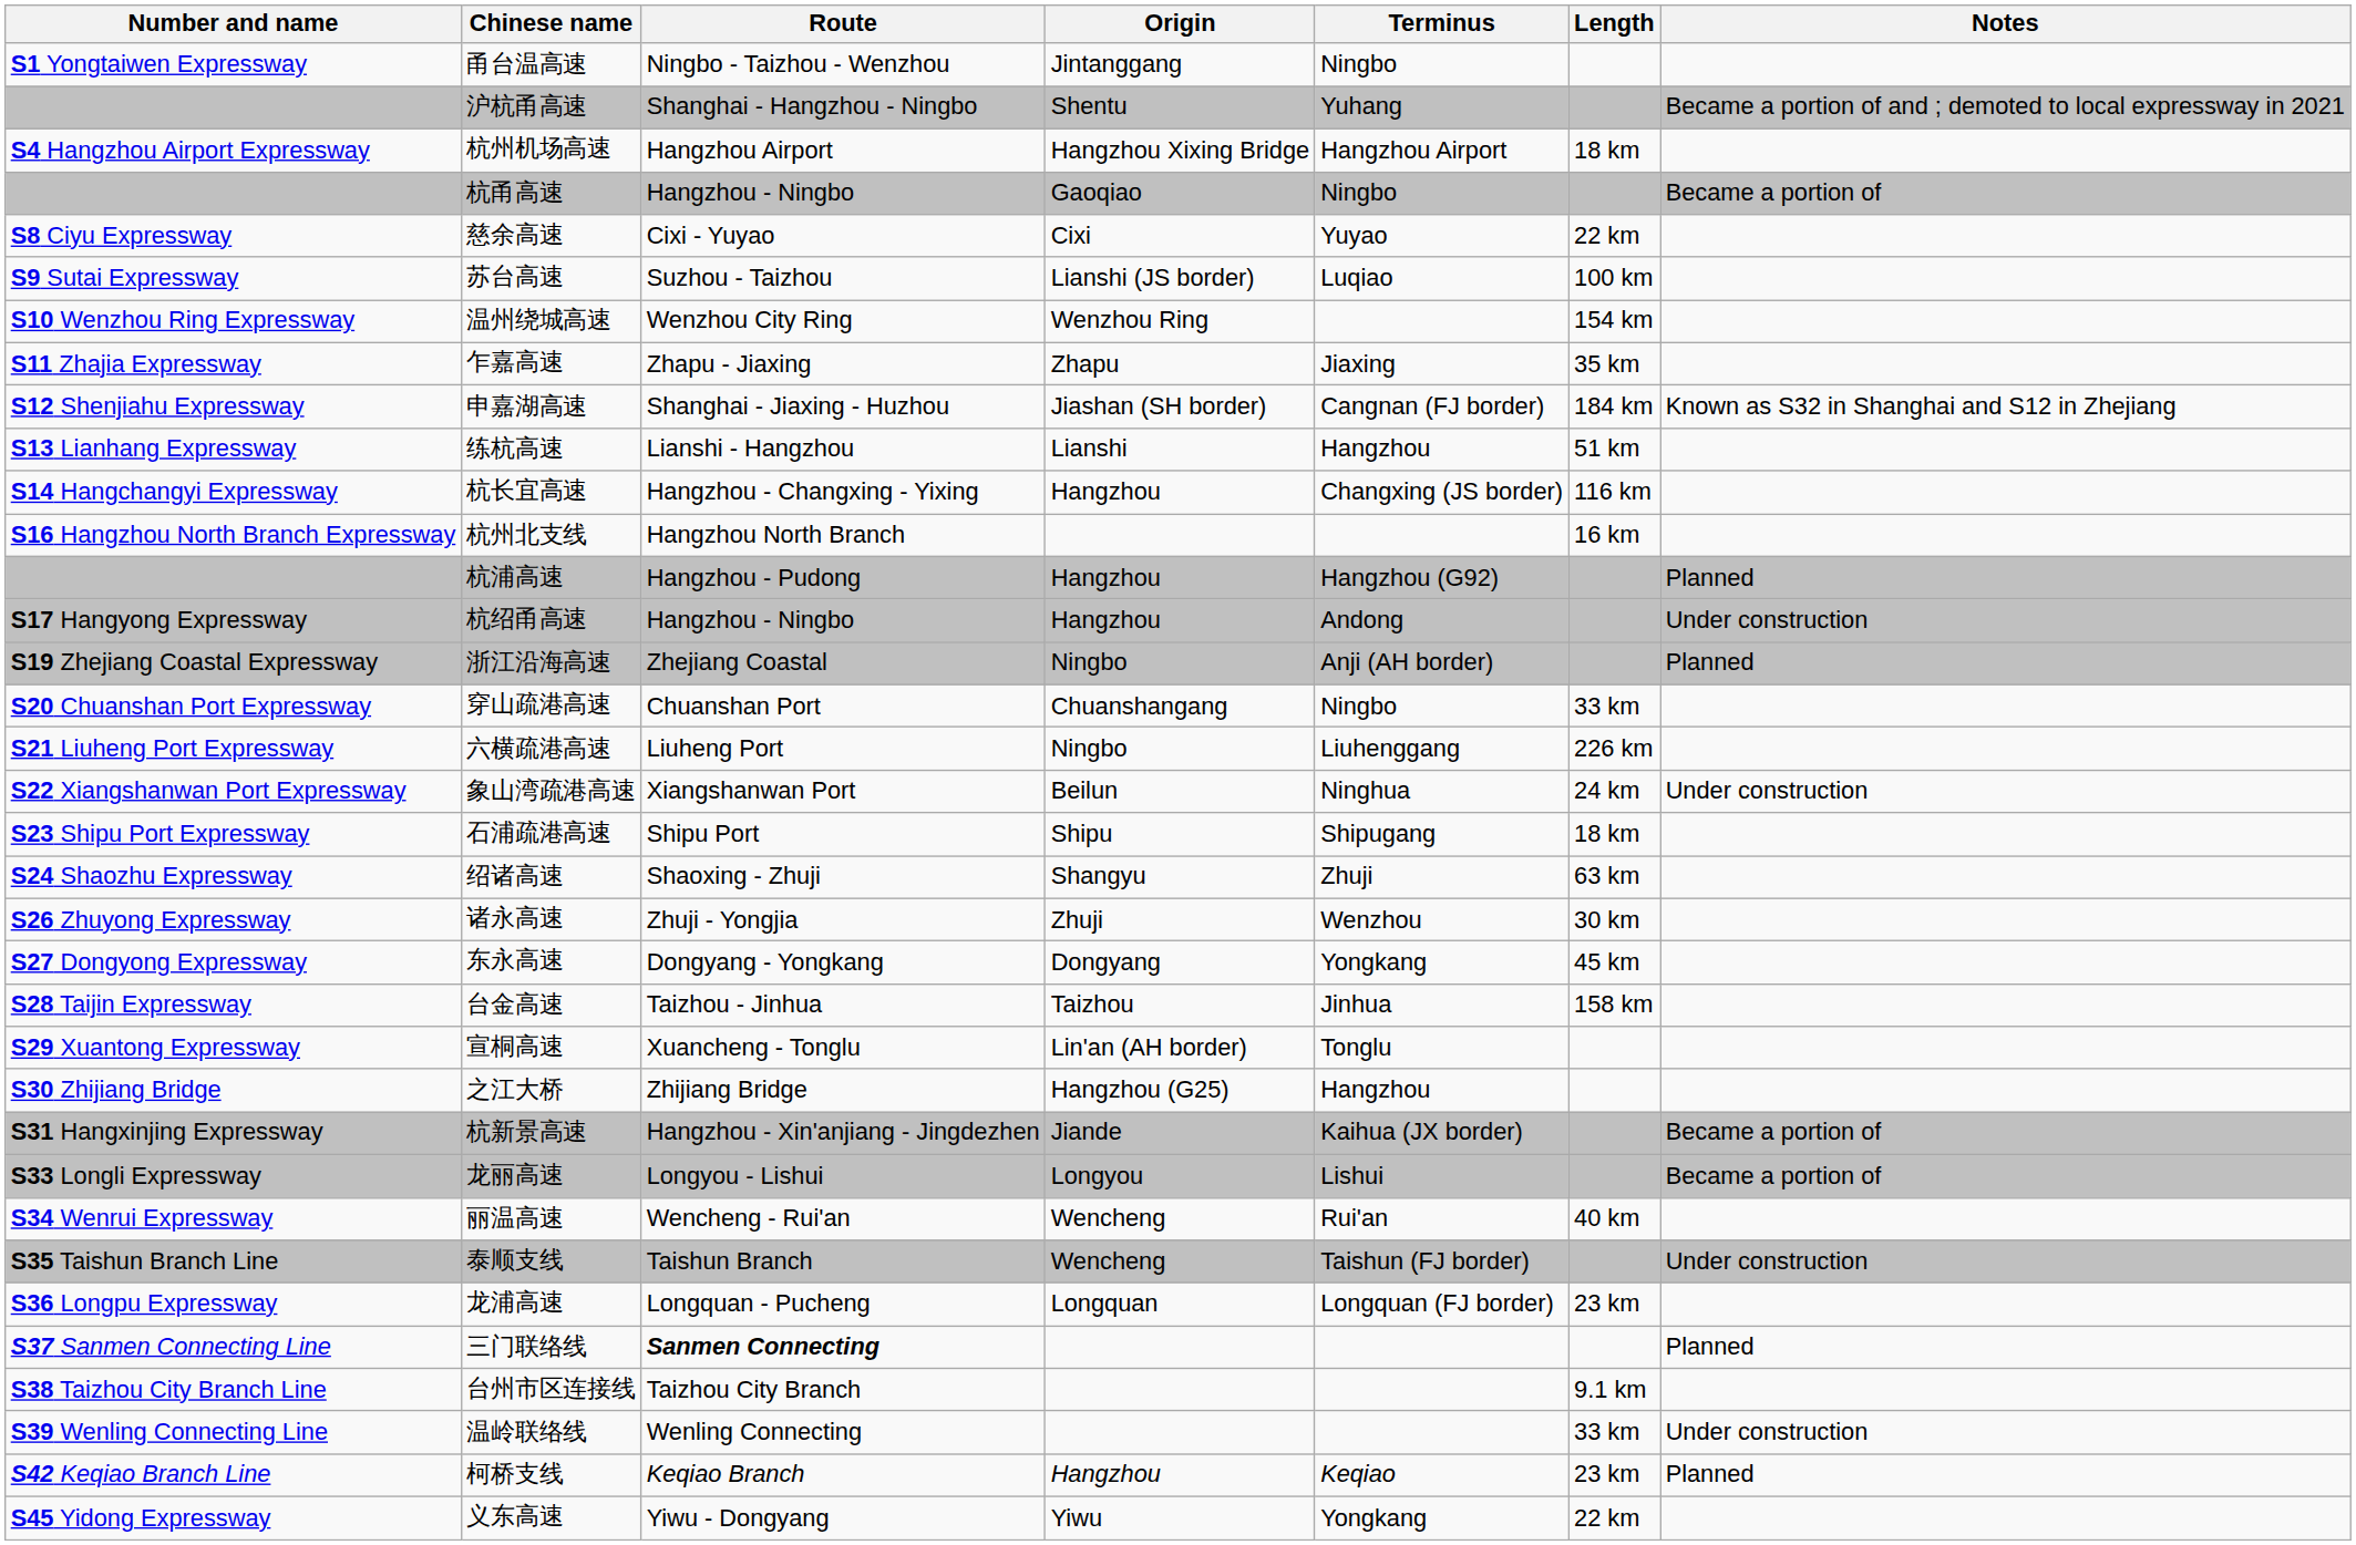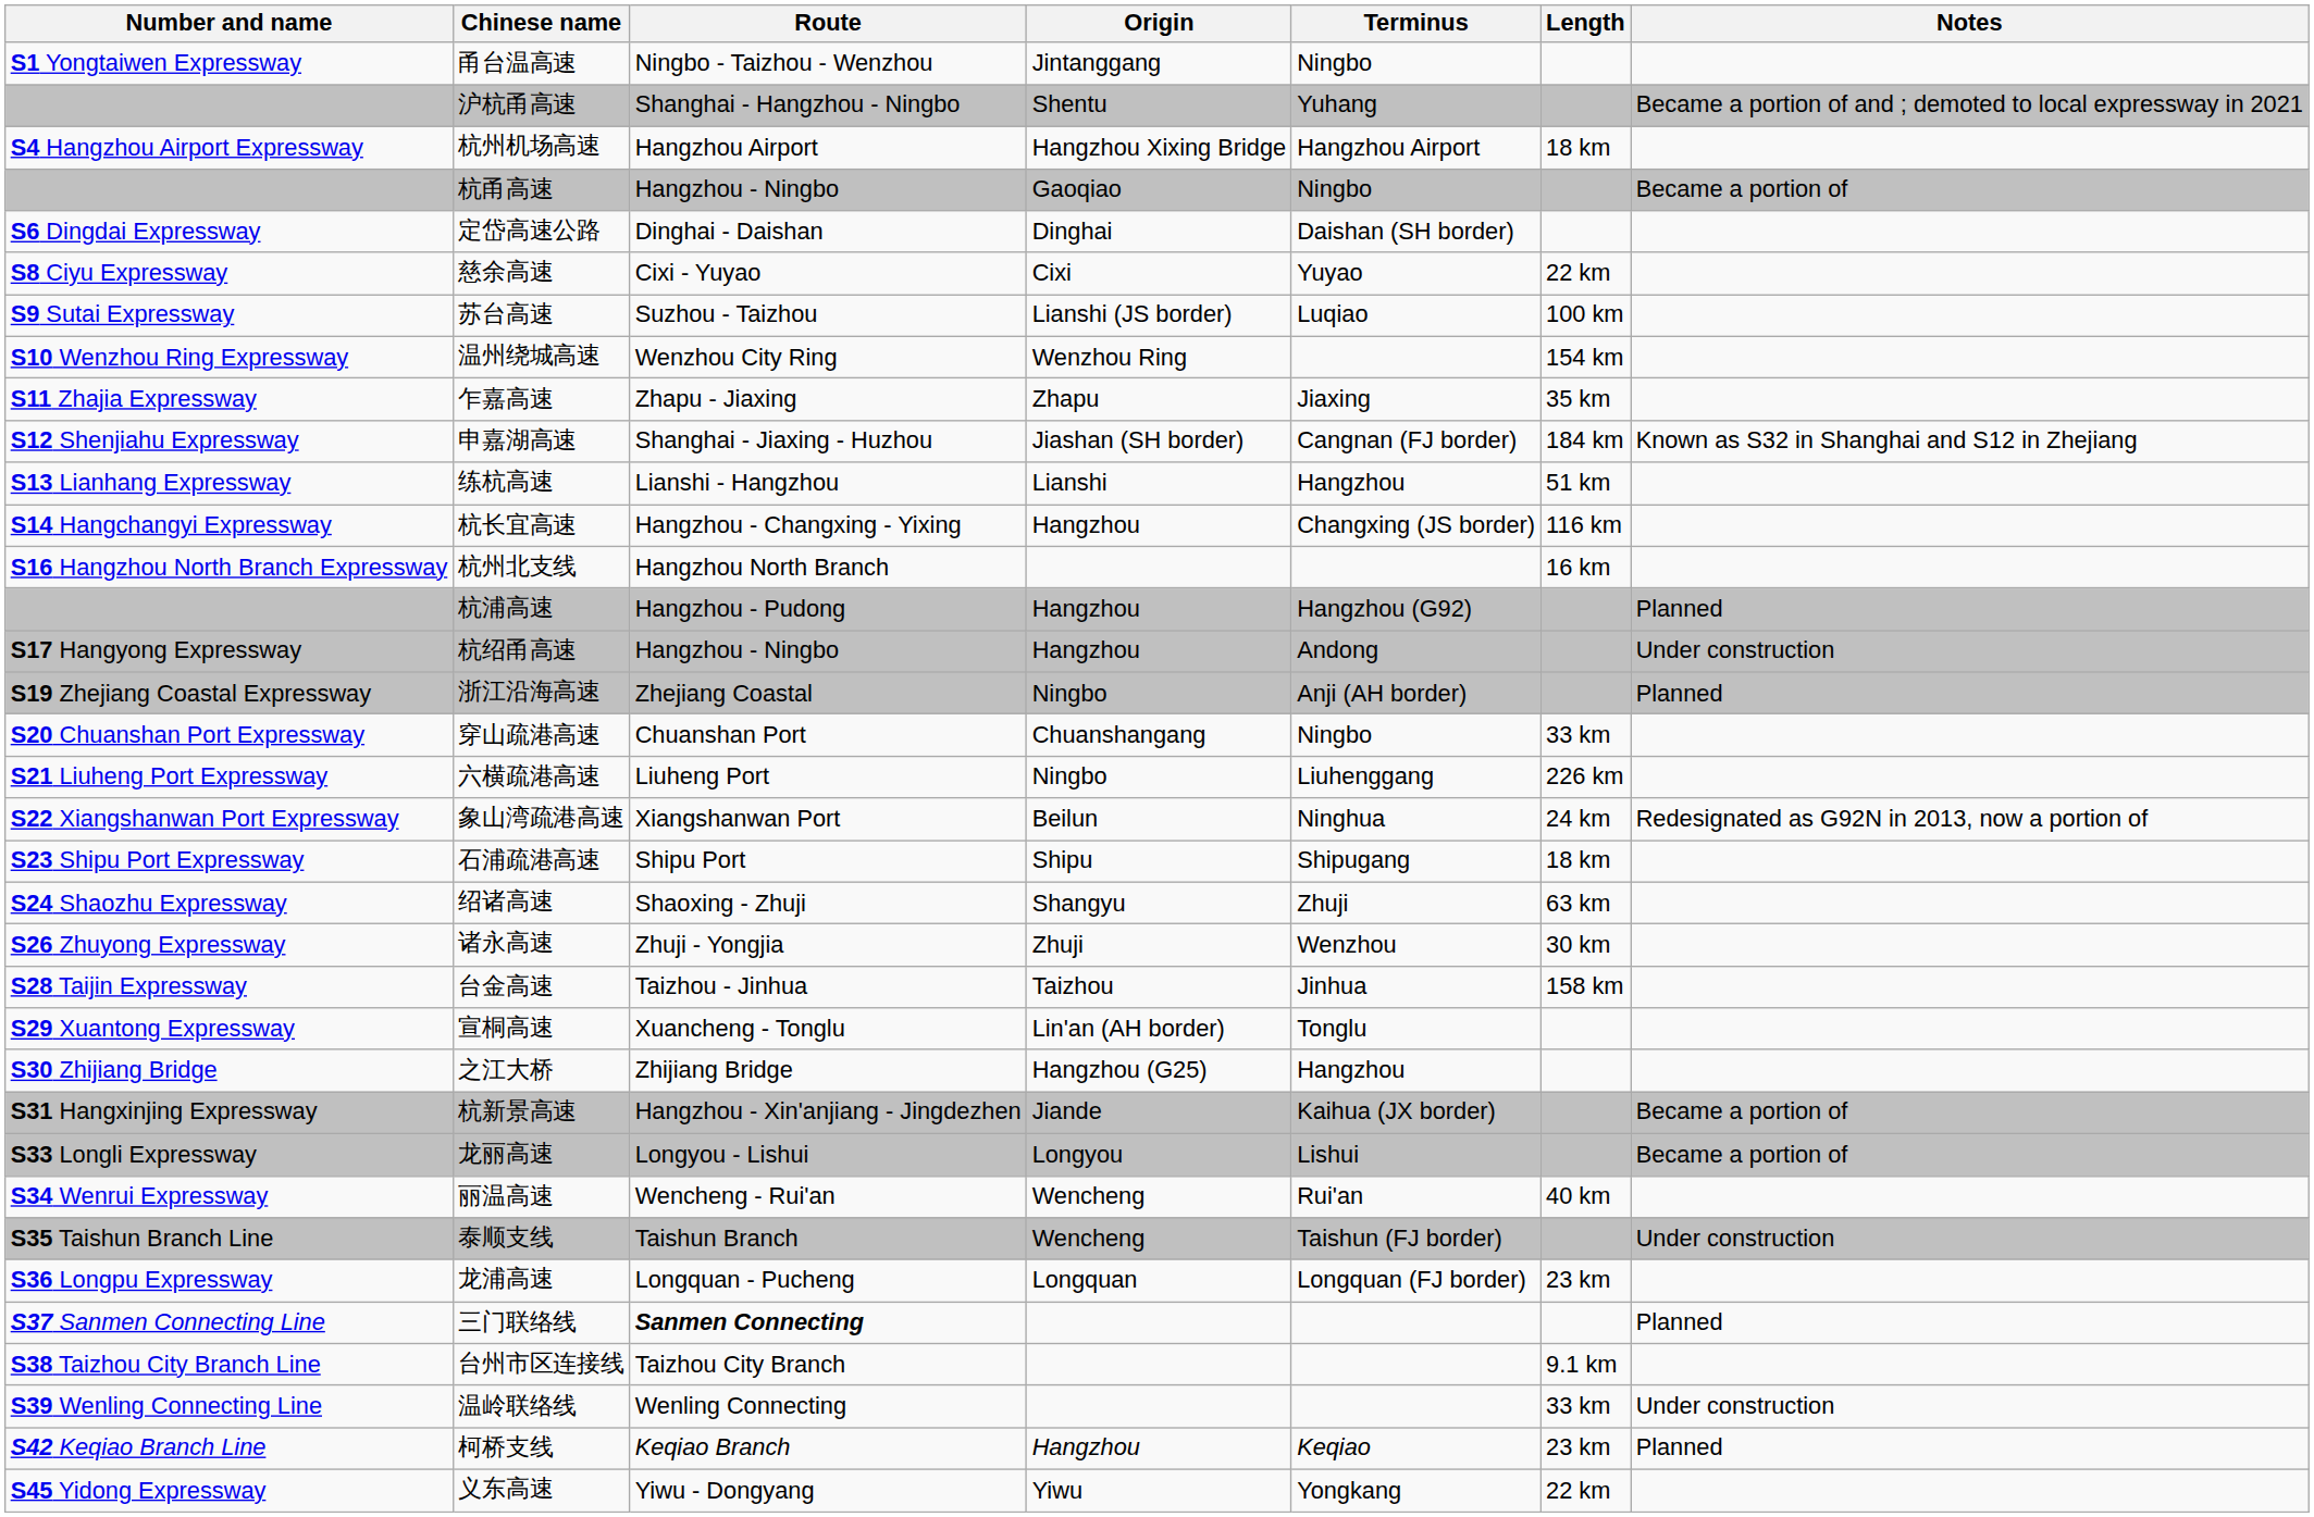 <table class="wikitable collapsible">
 <tr>
 <th>Number and name</th>
 <th>Chinese name</th>
 <th>Route</th>
 <th>Origin</th>
 <th>Terminus</th>
 <th>Length</th>
 <th>Notes</th>
 </tr>
 <tr>
 <td> <a href='#'><strong>S1</strong> Yongtaiwen Expressway</a></td>
 <td>甬台温高速</td>
 <td>Ningbo - Taizhou - Wenzhou</td>
 <td>Jintanggang</td>
 <td>Ningbo</td>
 <td></td>
 <td></td>
 </tr>
 <tr style="background:Silver; color:black;">
 <td> </td>
 <td>沪杭甬高速</td>
 <td>Shanghai - Hangzhou - Ningbo</td>
 <td>Shentu</td>
 <td>Yuhang</td>
 <td></td>
 <td>Became a portion of  and ; demoted to local expressway in 2021</td>
 </tr>
 <tr>
 <td> <a href='#'><strong>S4</strong> Hangzhou Airport Expressway</a></td>
 <td>杭州机场高速</td>
 <td>Hangzhou Airport</td>
 <td>Hangzhou Xixing Bridge</td>
 <td>Hangzhou Airport</td>
 <td>18 km</td>
 <td></td>
 </tr>
 <tr style="background:Silver; color:black;">
 <td> </td>
 <td>杭甬高速</td>
 <td>Hangzhou - Ningbo</td>
 <td>Gaoqiao</td>
 <td>Ningbo</td>
 <td></td>
 <td>Became a portion of </td>
+</tr>
+<tr>
+<td> <a href='#'><strong>S6</strong> Dingdai Expressway</a></td>
+<td>定岱高速公路</td>
+<td>Dinghai - Daishan</td>
+<td>Dinghai</td>
+<td>Daishan (SH border)</td>
+<td></td>
+<td></td>
 </tr>
 <tr>
 <td> <a href='#'><strong>S8</strong> Ciyu Expressway</a></td>
 <td>慈余高速</td>
 <td>Cixi - Yuyao</td>
 <td>Cixi</td>
 <td>Yuyao</td>
 <td>22 km</td>
 <td></td>
 </tr>
 <tr>
 <td> <a href='#'><strong>S9</strong> Sutai Expressway</a></td>
 <td>苏台高速</td>
 <td>Suzhou - Taizhou</td>
 <td>Lianshi (JS border)</td>
 <td>Luqiao</td>
 <td>100 km</td>
 <td></td>
 </tr>
 <tr>
 <td> <a href='#'><strong>S10</strong> Wenzhou Ring Expressway</a></td>
 <td>温州绕城高速</td>
 <td>Wenzhou City Ring</td>
 <td>Wenzhou Ring</td>
 <td></td>
 <td>154 km</td>
 <td></td>
 </tr>
 <tr>
 <td> <a href='#'><strong>S11</strong> Zhajia Expressway</a></td>
 <td>乍嘉高速</td>
 <td>Zhapu - Jiaxing</td>
 <td>Zhapu</td>
 <td>Jiaxing</td>
 <td>35 km</td>
 <td></td>
 </tr>
 <tr>
 <td> <a href='#'><strong>S12</strong> Shenjiahu Expressway</a></td>
 <td>申嘉湖高速</td>
 <td>Shanghai - Jiaxing - Huzhou</td>
 <td>Jiashan (SH border)</td>
 <td>Cangnan (FJ border)</td>
 <td>184 km</td>
 <td>Known as S32 in Shanghai and S12 in Zhejiang</td>
 </tr>
 <tr>
 <td> <a href='#'><strong>S13</strong> Lianhang Expressway</a></td>
 <td>练杭高速</td>
 <td>Lianshi - Hangzhou</td>
 <td>Lianshi</td>
 <td>Hangzhou</td>
 <td>51 km</td>
 <td></td>
 </tr>
 <tr>
 <td> <a href='#'><strong>S14</strong> Hangchangyi Expressway</a></td>
 <td>杭长宜高速</td>
 <td>Hangzhou - Changxing - Yixing</td>
 <td>Hangzhou</td>
 <td>Changxing (JS border)</td>
 <td>116 km</td>
 <td></td>
 </tr>
 <tr>
 <td> <a href='#'><strong>S16</strong> Hangzhou North Branch Expressway</a></td>
 <td>杭州北支线</td>
 <td>Hangzhou North Branch</td>
 <td></td>
 <td></td>
 <td>16 km</td>
 <td></td>
 </tr>
 <tr style="background:Silver; color:black;">
 <td> </td>
 <td>杭浦高速</td>
 <td>Hangzhou - Pudong</td>
 <td>Hangzhou</td>
 <td>Hangzhou (G92)</td>
 <td></td>
 <td>Planned</td>
 </tr>
 <tr style="background:Silver; color:black;">
 <td> <strong>S17</strong> Hangyong Expressway</td>
 <td>杭绍甬高速</td>
 <td>Hangzhou - Ningbo</td>
 <td>Hangzhou</td>
 <td>Andong</td>
 <td></td>
 <td>Under construction</td>
 </tr>
 <tr style="background:Silver; color:black;">
 <td> <strong>S19</strong> Zhejiang Coastal Expressway</td>
 <td>浙江沿海高速</td>
 <td>Zhejiang Coastal</td>
 <td>Ningbo</td>
 <td>Anji (AH border)</td>
 <td></td>
 <td>Planned</td>
 </tr>
 <tr>
 <td> <a href='#'><strong>S20</strong> Chuanshan Port Expressway</a></td>
 <td>穿山疏港高速</td>
 <td>Chuanshan Port</td>
 <td>Chuanshangang</td>
 <td>Ningbo</td>
 <td>33 km</td>
 <td></td>
 </tr>
 <tr>
 <td> <a href='#'><strong>S21</strong> Liuheng Port Expressway</a></td>
 <td>六横疏港高速</td>
 <td>Liuheng Port</td>
 <td>Ningbo</td>
 <td>Liuhenggang</td>
 <td>226 km</td>
 <td></td>
 </tr>
 <tr>
 <td> <a href='#'><strong>S22</strong> Xiangshanwan Port Expressway</a></td>
 <td>象山湾疏港高速</td>
 <td>Xiangshanwan Port</td>
 <td>Beilun</td>
 <td>Ninghua</td>
 <td>24 km</td>
-<td>Under construction</td>
+<td>Redesignated as G92N in 2013, now a portion of </td>
 </tr>
 <tr>
 <td> <a href='#'><strong>S23</strong> Shipu Port Expressway</a></td>
 <td>石浦疏港高速</td>
 <td>Shipu Port</td>
 <td>Shipu</td>
 <td>Shipugang</td>
 <td>18 km</td>
 <td></td>
 </tr>
 <tr>
 <td> <a href='#'><strong>S24</strong> Shaozhu Expressway</a></td>
 <td>绍诸高速</td>
 <td>Shaoxing - Zhuji</td>
 <td>Shangyu</td>
 <td>Zhuji</td>
 <td>63 km</td>
 <td></td>
 </tr>
 <tr>
 <td> <a href='#'><strong>S26</strong> Zhuyong Expressway</a></td>
 <td>诸永高速</td>
 <td>Zhuji - Yongjia</td>
 <td>Zhuji</td>
 <td>Wenzhou</td>
 <td>30 km</td>
-<td></td>
-</tr>
-<tr>
-<td> <a href='#'><strong>S27</strong> Dongyong Expressway</a></td>
-<td>东永高速</td>
-<td>Dongyang - Yongkang</td>
-<td>Dongyang</td>
-<td>Yongkang</td>
-<td>45 km</td>
 <td></td>
 </tr>
 <tr>
 <td> <a href='#'><strong>S28</strong> Taijin Expressway</a></td>
 <td>台金高速</td>
 <td>Taizhou - Jinhua</td>
 <td>Taizhou</td>
 <td>Jinhua</td>
 <td>158 km</td>
 <td></td>
 </tr>
 <tr>
 <td> <a href='#'><strong>S29</strong> Xuantong Expressway</a></td>
 <td>宣桐高速</td>
 <td>Xuancheng - Tonglu</td>
 <td>Lin'an (AH border)</td>
 <td>Tonglu</td>
 <td></td>
 <td></td>
 </tr>
 <tr>
 <td> <a href='#'><strong>S30</strong> Zhijiang Bridge</a></td>
 <td>之江大桥</td>
 <td>Zhijiang Bridge</td>
 <td>Hangzhou (G25)</td>
 <td>Hangzhou</td>
 <td></td>
 <td></td>
 </tr>
 <tr style="background:Silver; color:black;">
 <td> <strong>S31</strong> Hangxinjing Expressway</td>
 <td>杭新景高速</td>
 <td>Hangzhou - Xin'anjiang - Jingdezhen</td>
 <td>Jiande</td>
 <td>Kaihua (JX border)</td>
 <td></td>
 <td>Became a portion of </td>
 </tr>
 <tr style="background:Silver; color:black;">
 <td> <strong>S33</strong> Longli Expressway</td>
 <td>龙丽高速</td>
 <td>Longyou - Lishui</td>
 <td>Longyou</td>
 <td>Lishui</td>
 <td></td>
 <td>Became a portion of </td>
 </tr>
 <tr>
 <td> <a href='#'><strong>S34</strong> Wenrui Expressway</a></td>
 <td>丽温高速</td>
 <td>Wencheng - Rui'an</td>
 <td>Wencheng</td>
 <td>Rui'an</td>
 <td>40 km</td>
 <td></td>
 </tr>
 <tr style="background:Silver; color:black;">
 <td> <strong>S35</strong> Taishun Branch Line</td>
 <td>泰顺支线</td>
 <td>Taishun Branch</td>
 <td>Wencheng</td>
 <td>Taishun (FJ border)</td>
 <td></td>
 <td>Under construction</td>
 </tr>
 <tr>
 <td> <a href='#'><strong>S36</strong> Longpu Expressway</a></td>
 <td>龙浦高速</td>
 <td>Longquan - Pucheng</td>
 <td>Longquan</td>
 <td>Longquan (FJ border)</td>
 <td>23 km</td>
 <td></td>
 </tr>
 <tr>
 <td><em><a href='#'><strong>S37</strong> Sanmen Connecting Line</a></em></td>
 <td>三门联络线</td>
 <td><strong><em>Sanmen Connecting</em></strong></td>
 <td></td>
 <td></td>
 <td></td>
 <td>Planned</td>
 </tr>
 <tr>
 <td><a href='#'><strong>S38</strong> Taizhou City Branch Line</a></td>
 <td>台州市区连接线</td>
 <td>Taizhou City Branch</td>
 <td></td>
 <td></td>
 <td>9.1 km</td>
 <td></td>
 </tr>
 <tr>
 <td><a href='#'><strong>S39</strong> Wenling Connecting Line</a></td>
 <td>温岭联络线</td>
 <td>Wenling Connecting</td>
 <td></td>
 <td></td>
 <td>33 km</td>
 <td>Under construction</td>
 </tr>
 <tr>
 <td><em><a href='#'><strong>S42</strong> Keqiao Branch Line</a></em></td>
 <td>柯桥支线</td>
 <td><em>Keqiao Branch</em></td>
 <td><em>Hangzhou</em></td>
 <td><em>Keqiao</em></td>
 <td>23 km</td>
 <td>Planned</td>
 </tr>
 <tr>
 <td><a href='#'><strong>S45</strong> Yidong Expressway</a></td>
 <td>义东高速</td>
 <td>Yiwu - Dongyang</td>
 <td>Yiwu</td>
 <td>Yongkang</td>
 <td>22 km</td>
 <td></td>
 </tr>
 </table>
